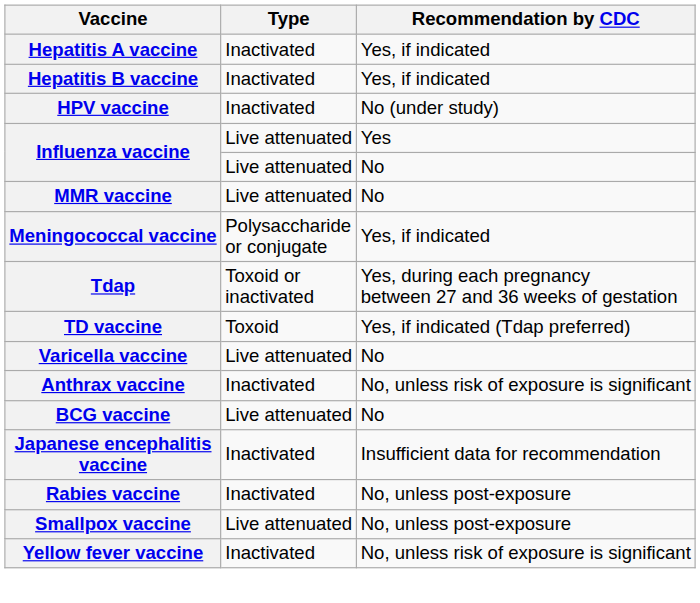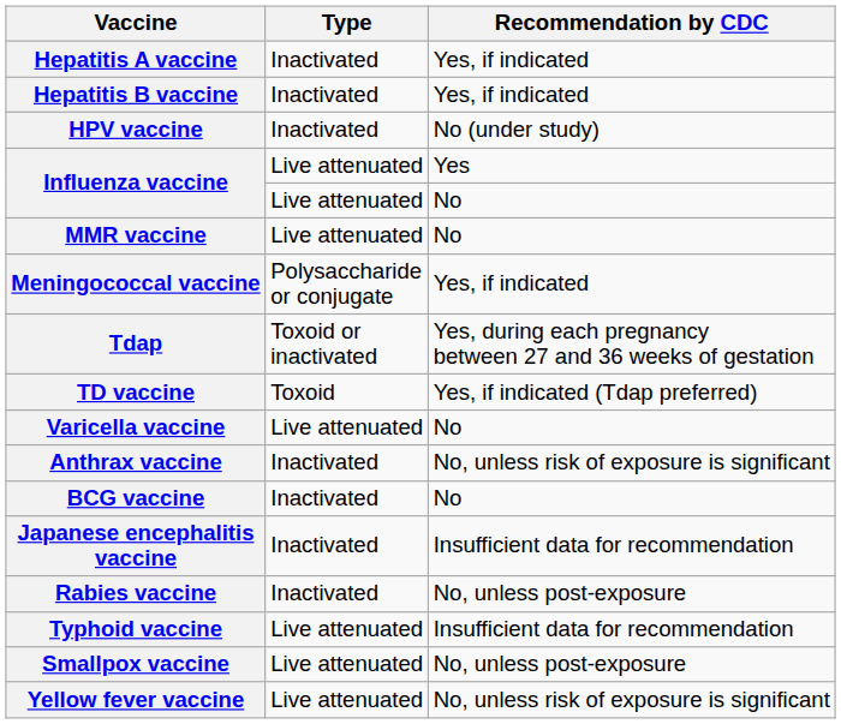 <table class="wikitable" align="right">
 <tr>
 <th>Vaccine</th>
 <th>Type</th>
 <th>Recommendation by <a href='#'>CDC</a></th>
 </tr>
 <tr>
 <th><a href='#'>Hepatitis A vaccine</a></th>
 <td>Inactivated</td>
 <td>Yes, if indicated</td>
 </tr>
 <tr>
 <th><a href='#'>Hepatitis B vaccine</a></th>
 <td>Inactivated</td>
 <td>Yes, if indicated</td>
 </tr>
 <tr>
 <th><a href='#'>HPV vaccine</a></th>
 <td>Inactivated</td>
 <td>No (under study)</td>
 </tr>
 <tr>
 <th rowspan=2><a href='#'>Influenza vaccine</a></th>
 <td>Live attenuated</td>
 <td>Yes</td>
 </tr>
 <tr>
 <td>Live attenuated</td>
 <td>No</td>
 </tr>
 <tr>
 <th><a href='#'>MMR vaccine</a></th>
 <td>Live attenuated</td>
 <td>No</td>
 </tr>
 <tr>
 <th><a href='#'>Meningococcal vaccine</a></th>
 <td>Polysaccharide<br> or conjugate</td>
 <td>Yes, if indicated</td>
 </tr>
 <tr>
 <th><a href='#'>Tdap</a></th>
 <td>Toxoid or <br>inactivated</td>
 <td>Yes, during each pregnancy <br>between 27 and 36 weeks of gestation</td>
 </tr>
 <tr>
 <th><a href='#'>TD vaccine</a></th>
 <td>Toxoid</td>
 <td>Yes, if indicated (Tdap preferred)</td>
 </tr>
 <tr>
 <th><a href='#'>Varicella vaccine</a></th>
 <td>Live attenuated</td>
 <td>No</td>
 </tr>
 <tr>
 <th><a href='#'>Anthrax vaccine</a></th>
 <td>Inactivated</td>
 <td>No, unless risk of exposure is significant</td>
 </tr>
 <tr>
 <th><a href='#'>BCG vaccine</a></th>
-<td>Live attenuated</td>
+<td>Inactivated</td>
 <td>No</td>
 </tr>
 <tr>
 <th><a href='#'>Japanese encephalitis<br> vaccine</a></th>
 <td>Inactivated</td>
 <td>Insufficient data for recommendation</td>
 </tr>
 <tr>
 <th><a href='#'>Rabies vaccine</a></th>
 <td>Inactivated</td>
 <td>No, unless post-exposure</td>
 </tr>
 <tr>
+<th><a href='#'>Typhoid vaccine</a></th>
+<td>Live attenuated</td>
+<td>Insufficient data for recommendation</td>
+</tr>
+<tr>
 <th><a href='#'>Smallpox vaccine</a></th>
 <td>Live attenuated</td>
 <td>No, unless post-exposure</td>
 </tr>
 <tr>
 <th><a href='#'>Yellow fever vaccine</a></th>
-<td>Inactivated</td>
+<td>Live attenuated</td>
 <td>No, unless risk of exposure is significant</td>
 </tr>
 </table>
